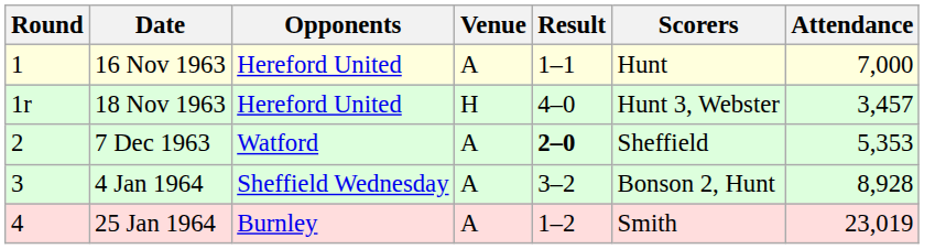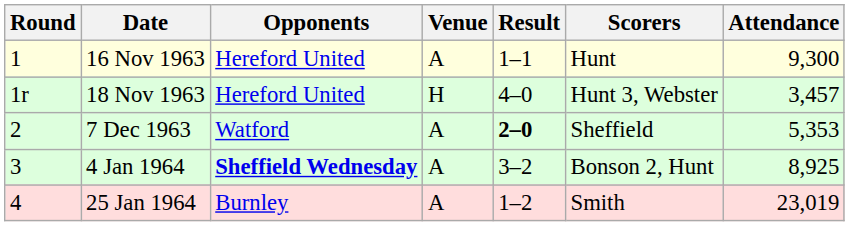 <table class="wikitable">
 <tr>
 <th>Round</th>
 <th>Date</th>
 <th>Opponents</th>
 <th>Venue</th>
 <th>Result</th>
 <th>Scorers</th>
 <th>Attendance</th>
 </tr>
 <tr bgcolor="#ffffdd">
 <td>1</td>
 <td>16 Nov 1963</td>
 <td><a href='#'>Hereford United</a></td>
 <td>A</td>
 <td>1–1</td>
 <td>Hunt</td>
-<td align="right">7,000</td>
+<td align="right">9,300</td>
 </tr>
 <tr bgcolor="#ddffdd">
 <td>1r</td>
 <td>18 Nov 1963</td>
 <td><a href='#'>Hereford United</a></td>
 <td>H</td>
 <td>4–0</td>
 <td>Hunt 3, Webster</td>
 <td align="right">3,457</td>
 </tr>
 <tr bgcolor="#ddffdd">
 <td>2</td>
 <td>7 Dec 1963</td>
 <td><a href='#'>Watford</a></td>
 <td>A</td>
 <td><strong>2–0</strong></td>
 <td>Sheffield</td>
 <td align="right">5,353</td>
 </tr>
 <tr bgcolor="#ddffdd">
 <td>3</td>
 <td>4 Jan 1964</td>
-<td><a href='#'>Sheffield Wednesday</a></td>
+<td><strong><a href='#'>Sheffield Wednesday</a></strong></td>
 <td>A</td>
 <td>3–2</td>
 <td>Bonson 2, Hunt</td>
-<td align="right">8,928</td>
+<td align="right">8,925</td>
 </tr>
 <tr bgcolor="#ffdddd">
 <td>4</td>
 <td>25 Jan 1964</td>
 <td><a href='#'>Burnley</a></td>
 <td>A</td>
 <td>1–2</td>
 <td>Smith</td>
 <td align="right">23,019</td>
 </tr>
 </table>
